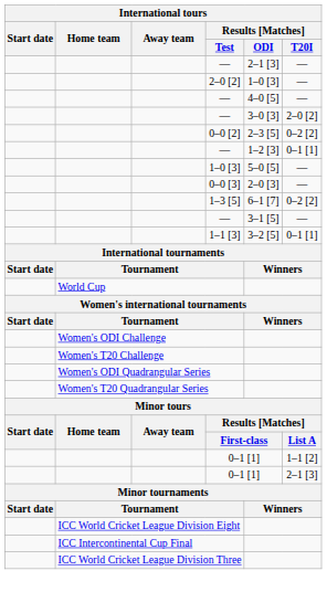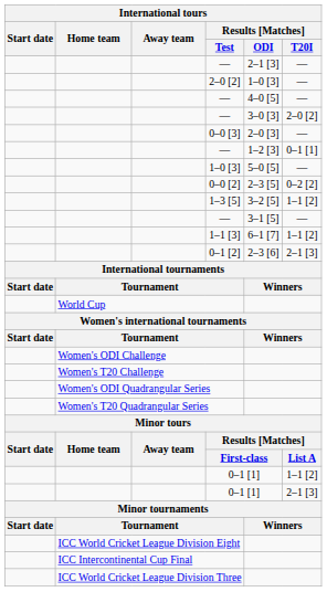 <table class="wikitable sortable" style="text-align:center; white-space:nowrap">
 <tr>
 <th colspan=6>International tours</th>
 </tr>
 <tr>
 <th rowspan=2>Start date</th>
 <th rowspan=2>Home team</th>
 <th rowspan=2>Away team</th>
 <th colspan=3 class="unsortable">Results [Matches]</th>
 </tr>
 <tr>
 <th width=50 class="unsortable"><a href='#'>Test</a></th>
 <th width=50 class="unsortable"><a href='#'>ODI</a></th>
 <th width=50 class="unsortable"><a href='#'>T20I</a></th>
 </tr>
 <tr>
 <td style="text-align:left"><a href='#'></a></td>
 <td style="text-align:left"></td>
 <td style="text-align:left"></td>
 <td>—</td>
 <td>2–1 [3]</td>
 <td>—</td>
 </tr>
 <tr>
 <td style="text-align:left"><a href='#'></a></td>
 <td style="text-align:left"></td>
 <td style="text-align:left"></td>
 <td>2–0 [2]</td>
 <td>1–0 [3]</td>
 <td>—</td>
 </tr>
 <tr>
 <td style="text-align:left"><a href='#'></a></td>
 <td style="text-align:left"></td>
 <td style="text-align:left"></td>
 <td>—</td>
 <td>4–0 [5]</td>
 <td>—</td>
 </tr>
 <tr>
 <td style="text-align:left"><a href='#'></a></td>
 <td style="text-align:left"></td>
 <td style="text-align:left"></td>
 <td>—</td>
 <td>3–0 [3]</td>
 <td>2–0 [2]</td>
 </tr>
 <tr>
 <td style="text-align:left"><a href='#'></a></td>
 <td style="text-align:left"></td>
 <td style="text-align:left"></td>
-<td>0–0 [2]</td>
-<td>2–3 [5]</td>
-<td>0–2 [2]</td>
+<td>0–0 [3]</td>
+<td>2–0 [3]</td>
+<td>—</td>
 </tr>
 <tr>
 <td style="text-align:left"><a href='#'></a></td>
 <td style="text-align:left"></td>
 <td style="text-align:left"></td>
 <td>—</td>
 <td>1–2 [3]</td>
 <td>0–1 [1]</td>
 </tr>
 <tr>
 <td style="text-align:left"><a href='#'></a></td>
 <td style="text-align:left"></td>
 <td style="text-align:left"></td>
 <td>1–0 [3]</td>
 <td>5–0 [5]</td>
 <td>—</td>
 </tr>
 <tr>
 <td style="text-align:left"><a href='#'></a></td>
 <td style="text-align:left"></td>
 <td style="text-align:left"></td>
-<td>0–0 [3]</td>
-<td>2–0 [3]</td>
-<td>—</td>
+<td>0–0 [2]</td>
+<td>2–3 [5]</td>
+<td>0–2 [2]</td>
 </tr>
 <tr>
 <td style="text-align:left"><a href='#'></a></td>
 <td style="text-align:left"></td>
 <td style="text-align:left"></td>
 <td>1–3 [5]</td>
-<td>6–1 [7]</td>
-<td>0–2 [2]</td>
+<td>3–2 [5]</td>
+<td>1–1 [2]</td>
 </tr>
 <tr>
 <td style="text-align:left"><a href='#'></a></td>
 <td style="text-align:left"></td>
 <td style="text-align:left"></td>
 <td>—</td>
 <td>3–1 [5]</td>
 <td>—</td>
 </tr>
 <tr>
 <td style="text-align:left"><a href='#'></a></td>
 <td style="text-align:left"></td>
 <td style="text-align:left"></td>
 <td>1–1 [3]</td>
-<td>3–2 [5]</td>
-<td>0–1 [1]</td>
+<td>6–1 [7]</td>
+<td>1–1 [2]</td>
+</tr>
+<tr>
+<td style="text-align:left"><a href='#'></a></td>
+<td style="text-align:left"></td>
+<td style="text-align:left"></td>
+<td>0–1 [2]</td>
+<td>2–3 [6]</td>
+<td>2–1 [3]</td>
 </tr>
 <tr class="sortbottom">
 <th colspan=6>International tournaments</th>
 </tr>
 <tr class="sortbottom">
 <th>Start date</th>
 <th colspan=3>Tournament</th>
 <th colspan=2>Winners</th>
 </tr>
 <tr class="sortbottom">
 <td style="text-align:left"><a href='#'></a></td>
 <td style="text-align:left" colspan=3> <a href='#'>World Cup</a></td>
 <td style="text-align:left" colspan=2></td>
 </tr>
 <tr class="sortbottom">
 <th colspan=6>Women's international tournaments</th>
 </tr>
 <tr class="sortbottom">
 <th>Start date</th>
 <th colspan=3>Tournament</th>
 <th colspan=2>Winners</th>
 </tr>
 <tr class="sortbottom">
 <td style="text-align:left"><a href='#'></a></td>
 <td style="text-align:left" colspan=3> <a href='#'>Women's ODI Challenge</a></td>
 <td style="text-align:left" colspan=2></td>
 </tr>
 <tr class="sortbottom">
 <td style="text-align:left"><a href='#'></a></td>
 <td style="text-align:left" colspan=3> <a href='#'>Women's T20 Challenge</a></td>
 <td style="text-align:left" colspan=2></td>
 </tr>
 <tr class="sortbottom">
 <td style="text-align:left"><a href='#'></a></td>
 <td style="text-align:left" colspan=3> <a href='#'>Women's ODI Quadrangular Series</a></td>
 <td style="text-align:left" colspan=2></td>
 </tr>
 <tr class="sortbottom">
 <td style="text-align:left"><a href='#'></a></td>
 <td style="text-align:left" colspan=3> <a href='#'>Women's T20 Quadrangular Series</a></td>
 <td style="text-align:left" colspan=2></td>
 </tr>
 <tr class="sortbottom">
 <th colspan=6>Minor tours</th>
 </tr>
 <tr class="sortbottom">
 <th rowspan=2>Start date</th>
 <th rowspan=2>Home team</th>
 <th rowspan=2>Away team</th>
 <th colspan=3 class="unsortable">Results [Matches]</th>
 </tr>
 <tr class="sortbottom">
 <th colspan=2><a href='#'>First-class</a></th>
 <th><a href='#'>List A</a></th>
 </tr>
 <tr class="sortbottom">
 <td style="text-align:left"><a href='#'></a></td>
 <td style="text-align:left"></td>
 <td style="text-align:left"></td>
 <td colspan=2>0–1 [1]</td>
 <td>1–1 [2]</td>
 </tr>
 <tr class="sortbottom">
 <td style="text-align:left"><a href='#'></a></td>
 <td style="text-align:left"></td>
 <td style="text-align:left"></td>
 <td colspan=2>0–1 [1]</td>
 <td>2–1 [3]</td>
 </tr>
 <tr class="sortbottom">
 <th colspan=6>Minor tournaments</th>
 </tr>
 <tr class="sortbottom">
 <th>Start date</th>
 <th colspan=3>Tournament</th>
 <th colspan=2>Winners</th>
 </tr>
 <tr class="sortbottom">
 <td style="text-align:left"><a href='#'></a></td>
 <td style="text-align:left" colspan=3> <a href='#'>ICC World Cricket League Division Eight</a></td>
 <td style="text-align:left" colspan=2></td>
 </tr>
 <tr class="sortbottom">
 <td style="text-align:left"></td>
 <td style="text-align:left" colspan=3> <a href='#'>ICC Intercontinental Cup Final</a></td>
 <td style="text-align:left" colspan=2></td>
 </tr>
 <tr class="sortbottom">
 <td style="text-align:left"><a href='#'></a></td>
 <td style="text-align:left" colspan=3> <a href='#'>ICC World Cricket League Division Three</a></td>
 <td style="text-align:left" colspan=2></td>
 </tr>
 </table>
